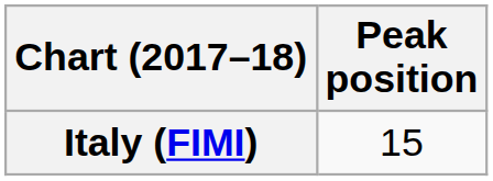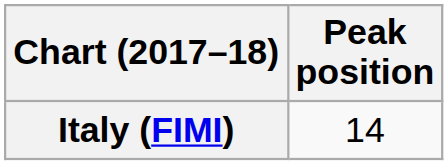 <table class="wikitable sortable plainrowheaders" style="text-align:center;">
 <tr>
 <th>Chart (2017–18)</th>
 <th>Peak<br>position</th>
 </tr>
 <tr>
 <th scope="row">Italy (<a href='#'>FIMI</a>)</th>
-<td>15</td>
+<td>14</td>
 </tr>
 </table>
